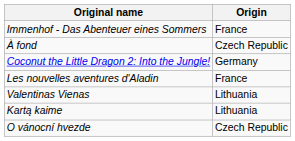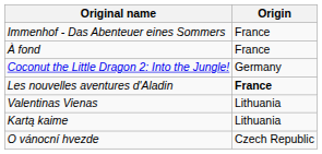 <table class="wikitable">
 <tr>
 <th>Original name</th>
 <th>Origin</th>
 </tr>
 <tr>
 <td><em>Immenhof - Das Abenteuer eines Sommers</em></td>
 <td>France</td>
 </tr>
 <tr>
 <td><em>À fond</em></td>
-<td>Czech Republic</td>
+<td>France</td>
 </tr>
 <tr>
 <td><em><a href='#'>Coconut the Little Dragon 2: Into the Jungle!</a></em></td>
 <td>Germany</td>
 </tr>
 <tr>
 <td><em>Les nouvelles aventures d'Aladin</em></td>
-<td>France</td>
+<td><strong>France</strong></td>
 </tr>
 <tr>
 <td><em>Valentinas Vienas</em></td>
 <td>Lithuania</td>
 </tr>
 <tr>
 <td><em>Kartą kaime</em></td>
 <td>Lithuania</td>
 </tr>
 <tr>
 <td><em>O vánocní hvezde</em></td>
 <td>Czech Republic</td>
 </tr>
 </table>
